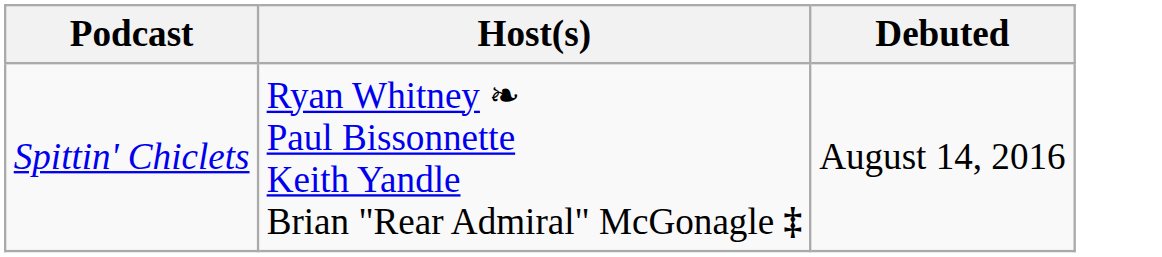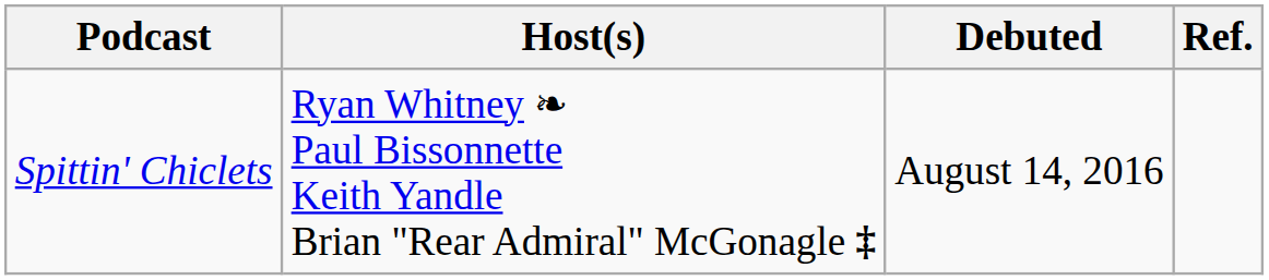 <table class="wikitable sortable"  border="1">
 <tr align="center">
 <th>Podcast</th>
 <th>Host(s)</th>
 <th>Debuted</th>
+<th>Ref.</th>
 </tr>
 <tr>
 <td><em><a href='#'>Spittin' Chiclets</a></em></td>
 <td><a href='#'>Ryan Whitney</a> ❧<br><a href='#'>Paul Bissonnette</a><br><a href='#'>Keith Yandle</a><br>Brian "Rear Admiral" McGonagle <strong>‡</strong></td>
 <td align="right">August 14, 2016</td>
+<td align="center"></td>
 </tr>
 </table>
